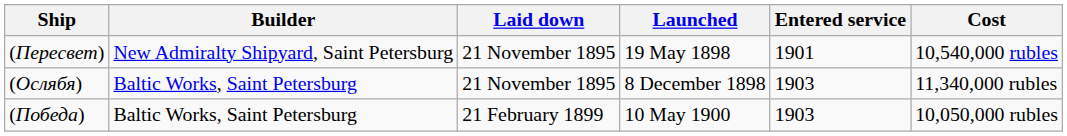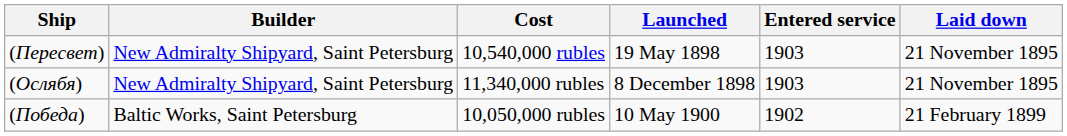 <table class="wikitable plainrowheaders">
 <tr>
 <th scope="col">Ship</th>
 <th scope="col">Builder</th>
-<th scope="col"><a href='#'>Laid down</a></th>
+<th scope="col">Cost</th>
 <th scope="col"><a href='#'>Launched</a></th>
 <th scope="col">Entered service</th>
-<th scope="col">Cost</th>
+<th scope="col"><a href='#'>Laid down</a></th>
 </tr>
 <tr>
 <td scope="row"> (<em>Пересвет</em>)</td>
 <td><a href='#'>New Admiralty Shipyard</a>, Saint Petersburg</td>
+<td>10,540,000 <a href='#'>rubles</a></td>
+<td>19 May 1898</td>
+<td>1903</td>
 <td>21 November 1895</td>
-<td>19 May 1898</td>
-<td>1901</td>
-<td>10,540,000 <a href='#'>rubles</a></td>
 </tr>
 <tr>
 <td scope="row"> (<em>Ослябя</em>)</td>
-<td><a href='#'>Baltic Works</a>, <a href='#'>Saint Petersburg</a></td>
-<td>21 November 1895</td>
+<td><a href='#'>New Admiralty Shipyard</a>, Saint Petersburg</td>
+<td>11,340,000 rubles</td>
 <td>8 December 1898</td>
 <td>1903</td>
-<td>11,340,000 rubles</td>
+<td>21 November 1895</td>
 </tr>
 <tr>
 <td scope="row"> (<em>Победа</em>)</td>
 <td>Baltic Works, Saint Petersburg</td>
+<td>10,050,000 rubles</td>
+<td>10 May 1900</td>
+<td>1902</td>
 <td>21 February 1899</td>
-<td>10 May 1900</td>
-<td>1903</td>
-<td>10,050,000 rubles</td>
 </tr>
 </table>
